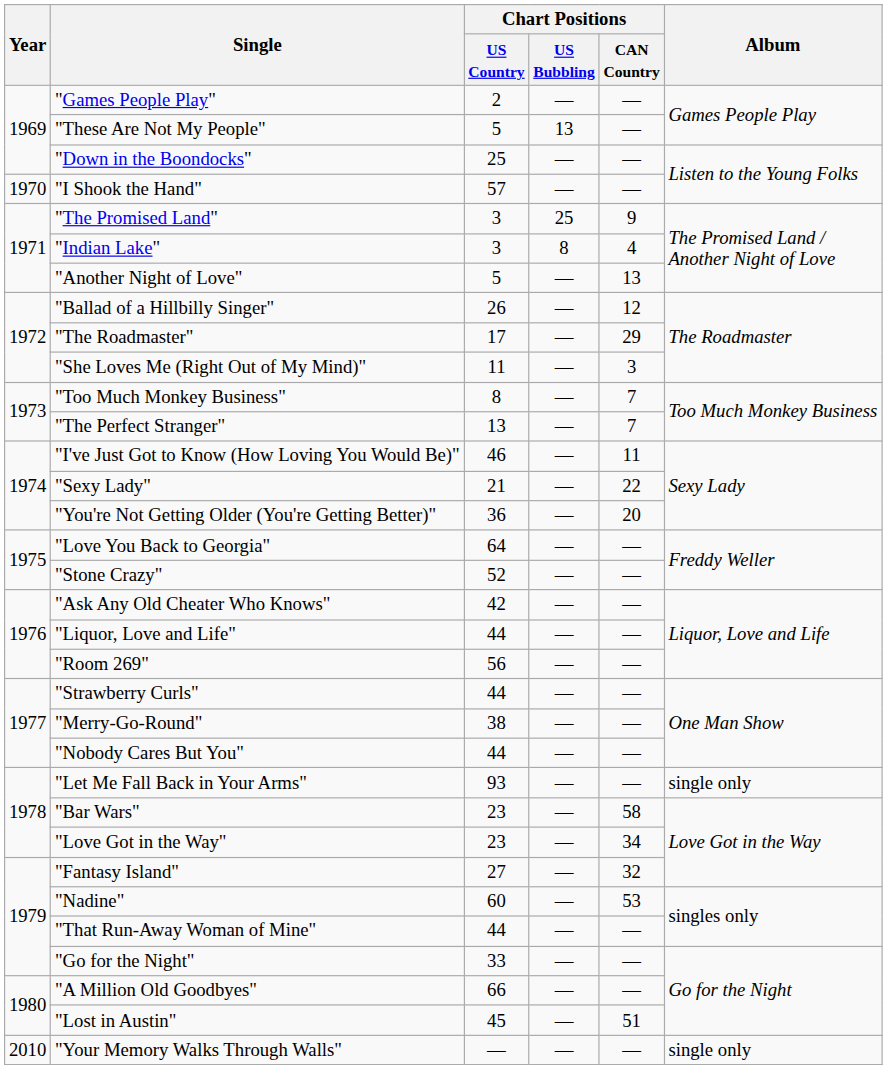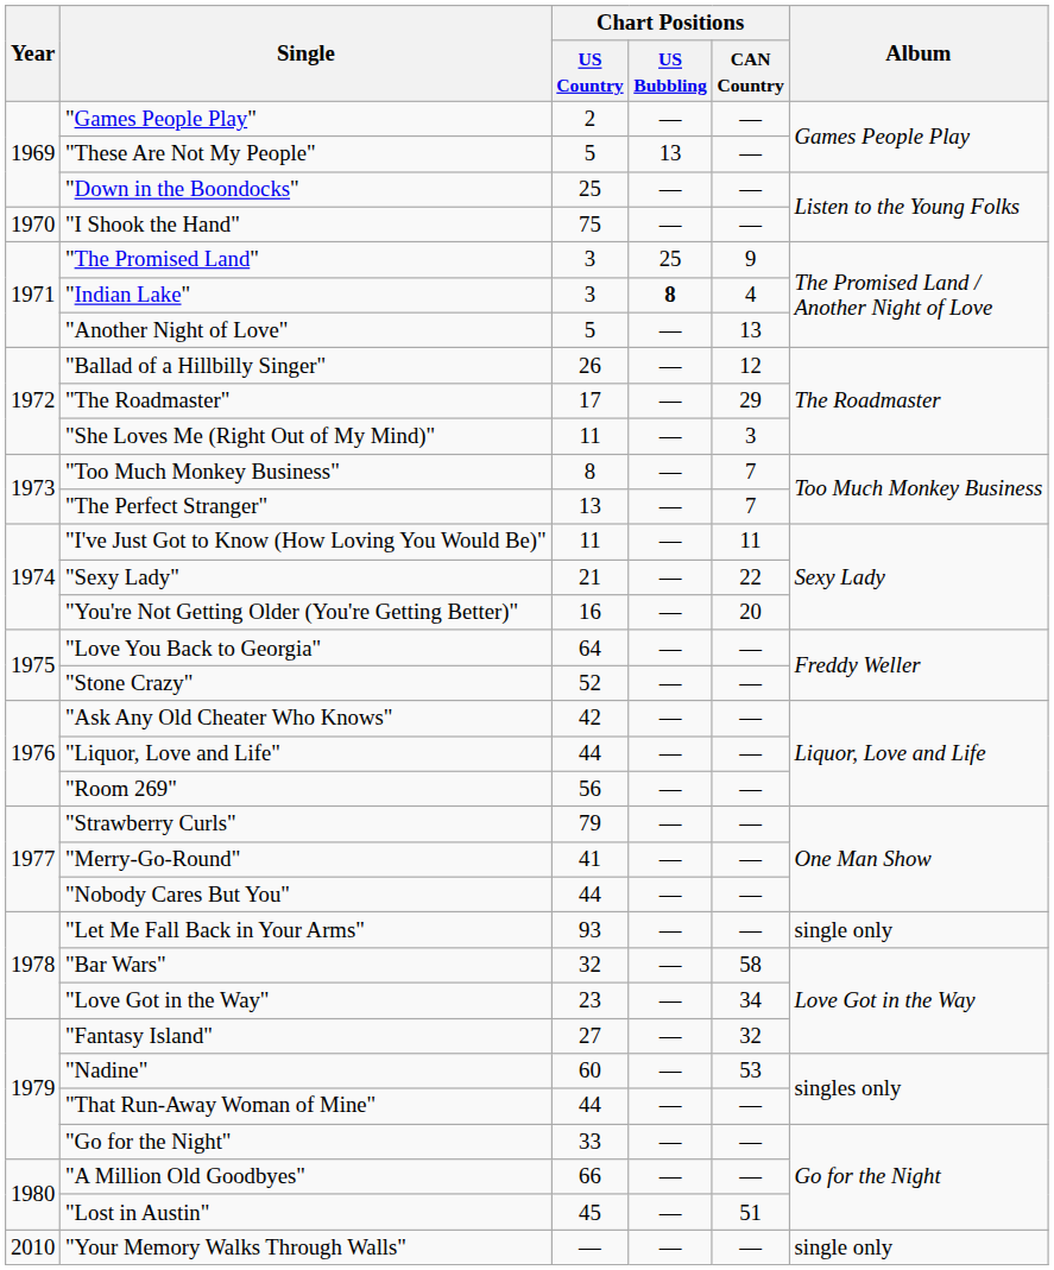 <table class="wikitable">
 <tr>
 <th rowspan="2">Year</th>
 <th rowspan="2">Single</th>
 <th colspan="3">Chart Positions</th>
 <th rowspan="2">Album</th>
 </tr>
 <tr>
 <th width="45"><small><a href='#'>US Country</a></small></th>
 <th width="45"><small><a href='#'>US Bubbling</a></small></th>
 <th width="45"><small>CAN Country</small></th>
 </tr>
 <tr>
 <td rowspan="3">1969</td>
 <td>"<a href='#'>Games People Play</a>"</td>
 <td align="center">2</td>
 <td align="center">—</td>
 <td align="center">—</td>
 <td rowspan="2"><em>Games People Play</em></td>
 </tr>
 <tr>
 <td>"These Are Not My People"</td>
 <td align="center">5</td>
 <td align="center">13</td>
 <td align="center">—</td>
 </tr>
 <tr>
 <td>"<a href='#'>Down in the Boondocks</a>"</td>
 <td align="center">25</td>
 <td align="center">—</td>
 <td align="center">—</td>
 <td rowspan="2"><em>Listen to the Young Folks</em></td>
 </tr>
 <tr>
 <td>1970</td>
 <td>"I Shook the Hand"</td>
-<td align="center">57</td>
+<td align="center">75</td>
 <td align="center">—</td>
 <td align="center">—</td>
 </tr>
 <tr>
 <td rowspan="3">1971</td>
 <td>"<a href='#'>The Promised Land</a>"</td>
 <td align="center">3</td>
 <td align="center">25</td>
 <td align="center">9</td>
 <td rowspan="3"><em>The Promised Land /<br>Another Night of Love</em></td>
 </tr>
 <tr>
 <td>"<a href='#'>Indian Lake</a>"</td>
 <td align="center">3</td>
-<td align="center">8</td>
+<td align="center"><strong>8</strong></td>
 <td align="center">4</td>
 </tr>
 <tr>
 <td>"Another Night of Love"</td>
 <td align="center">5</td>
 <td align="center">—</td>
 <td align="center">13</td>
 </tr>
 <tr>
 <td rowspan="3">1972</td>
 <td>"Ballad of a Hillbilly Singer"</td>
 <td align="center">26</td>
 <td align="center">—</td>
 <td align="center">12</td>
 <td rowspan="3"><em>The Roadmaster</em></td>
 </tr>
 <tr>
 <td>"The Roadmaster"</td>
 <td align="center">17</td>
 <td align="center">—</td>
 <td align="center">29</td>
 </tr>
 <tr>
 <td>"She Loves Me (Right Out of My Mind)"</td>
 <td align="center">11</td>
 <td align="center">—</td>
 <td align="center">3</td>
 </tr>
 <tr>
 <td rowspan="2">1973</td>
 <td>"Too Much Monkey Business"</td>
 <td align="center">8</td>
 <td align="center">—</td>
 <td align="center">7</td>
 <td rowspan="2"><em>Too Much Monkey Business</em></td>
 </tr>
 <tr>
 <td>"The Perfect Stranger"</td>
 <td align="center">13</td>
 <td align="center">—</td>
 <td align="center">7</td>
 </tr>
 <tr>
 <td rowspan="3">1974</td>
 <td>"I've Just Got to Know (How Loving You Would Be)"</td>
-<td align="center">46</td>
+<td align="center">11</td>
 <td align="center">—</td>
 <td align="center">11</td>
 <td rowspan="3"><em>Sexy Lady</em></td>
 </tr>
 <tr>
 <td>"Sexy Lady"</td>
 <td align="center">21</td>
 <td align="center">—</td>
 <td align="center">22</td>
 </tr>
 <tr>
 <td>"You're Not Getting Older (You're Getting Better)"</td>
-<td align="center">36</td>
+<td align="center">16</td>
 <td align="center">—</td>
 <td align="center">20</td>
 </tr>
 <tr>
 <td rowspan="2">1975</td>
 <td>"Love You Back to Georgia"</td>
 <td align="center">64</td>
 <td align="center">—</td>
 <td align="center">—</td>
 <td rowspan="2"><em>Freddy Weller</em></td>
 </tr>
 <tr>
 <td>"Stone Crazy"</td>
 <td align="center">52</td>
 <td align="center">—</td>
 <td align="center">—</td>
 </tr>
 <tr>
 <td rowspan="3">1976</td>
 <td>"Ask Any Old Cheater Who Knows"</td>
 <td align="center">42</td>
 <td align="center">—</td>
 <td align="center">—</td>
 <td rowspan="3"><em>Liquor, Love and Life</em></td>
 </tr>
 <tr>
 <td>"Liquor, Love and Life"</td>
 <td align="center">44</td>
 <td align="center">—</td>
 <td align="center">—</td>
 </tr>
 <tr>
 <td>"Room 269"</td>
 <td align="center">56</td>
 <td align="center">—</td>
 <td align="center">—</td>
 </tr>
 <tr>
 <td rowspan="3">1977</td>
 <td>"Strawberry Curls"</td>
-<td align="center">44</td>
+<td align="center">79</td>
 <td align="center">—</td>
 <td align="center">—</td>
 <td rowspan="3"><em>One Man Show</em></td>
 </tr>
 <tr>
 <td>"Merry-Go-Round"</td>
-<td align="center">38</td>
+<td align="center">41</td>
 <td align="center">—</td>
 <td align="center">—</td>
 </tr>
 <tr>
 <td>"Nobody Cares But You"</td>
 <td align="center">44</td>
 <td align="center">—</td>
 <td align="center">—</td>
 </tr>
 <tr>
 <td rowspan="3">1978</td>
 <td>"Let Me Fall Back in Your Arms"</td>
 <td align="center">93</td>
 <td align="center">—</td>
 <td align="center">—</td>
 <td>single only</td>
 </tr>
 <tr>
 <td>"Bar Wars"</td>
-<td align="center">23</td>
+<td align="center">32</td>
 <td align="center">—</td>
 <td align="center">58</td>
 <td rowspan="3"><em>Love Got in the Way</em></td>
 </tr>
 <tr>
 <td>"Love Got in the Way"</td>
 <td align="center">23</td>
 <td align="center">—</td>
 <td align="center">34</td>
 </tr>
 <tr>
 <td rowspan="4">1979</td>
 <td>"Fantasy Island"</td>
 <td align="center">27</td>
 <td align="center">—</td>
 <td align="center">32</td>
 </tr>
 <tr>
 <td>"Nadine"</td>
 <td align="center">60</td>
 <td align="center">—</td>
 <td align="center">53</td>
 <td rowspan="2">singles only</td>
 </tr>
 <tr>
 <td>"That Run-Away Woman of Mine"</td>
 <td align="center">44</td>
 <td align="center">—</td>
 <td align="center">—</td>
 </tr>
 <tr>
 <td>"Go for the Night"</td>
 <td align="center">33</td>
 <td align="center">—</td>
 <td align="center">—</td>
 <td rowspan="3"><em>Go for the Night</em></td>
 </tr>
 <tr>
 <td rowspan="2">1980</td>
 <td>"A Million Old Goodbyes"</td>
 <td align="center">66</td>
 <td align="center">—</td>
 <td align="center">—</td>
 </tr>
 <tr>
 <td>"Lost in Austin"</td>
 <td align="center">45</td>
 <td align="center">—</td>
 <td align="center">51</td>
 </tr>
 <tr>
 <td>2010</td>
 <td>"Your Memory Walks Through Walls"</td>
 <td align="center">—</td>
 <td align="center">—</td>
 <td align="center">—</td>
 <td>single only</td>
 </tr>
 </table>
